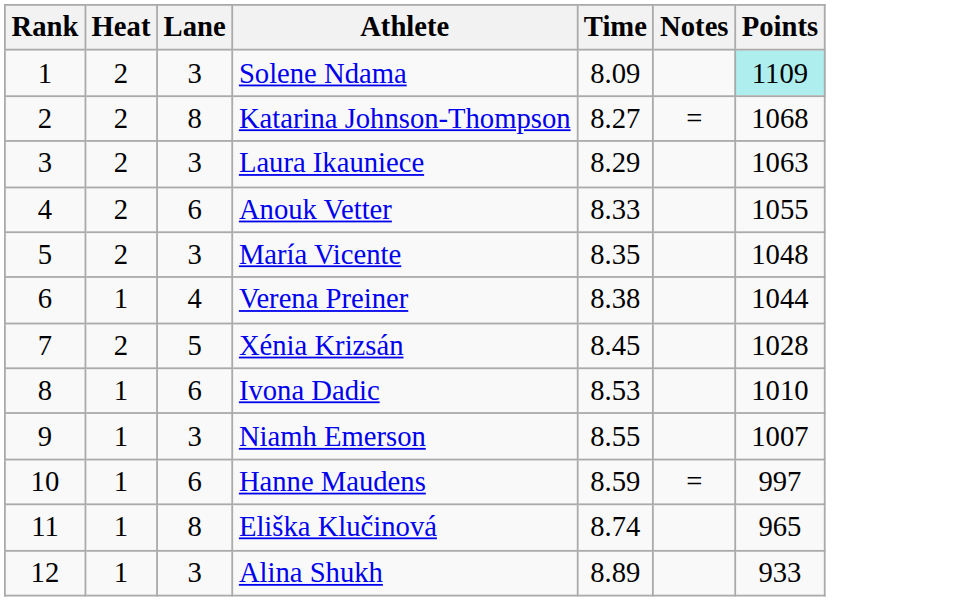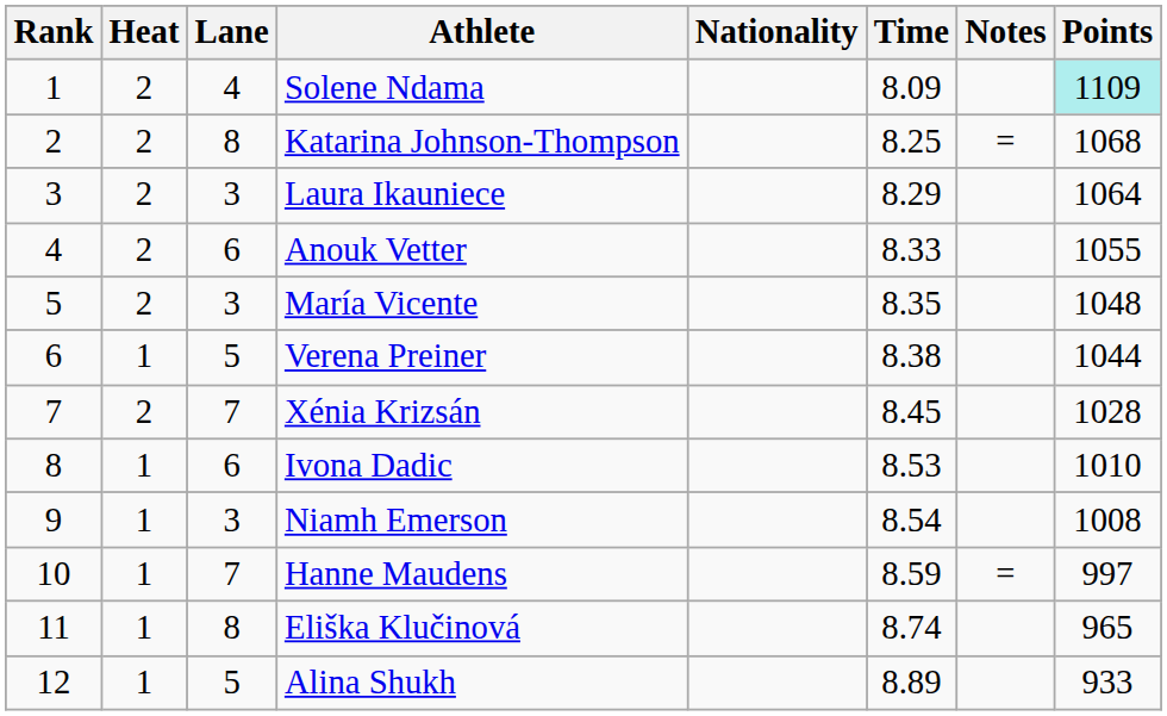 <table class="wikitable sortable" style="text-align:center">
 <tr>
 <th>Rank</th>
 <th>Heat</th>
 <th>Lane</th>
 <th>Athlete</th>
+<th>Nationality</th>
 <th>Time</th>
 <th>Notes</th>
 <th>Points</th>
 </tr>
 <tr>
 <td>1</td>
 <td>2</td>
-<td>3</td>
+<td>4</td>
 <td align=left><a href='#'>Solene Ndama</a></td>
+<td align=left></td>
 <td>8.09</td>
 <td></td>
 <td style="background: paleturquoise;">1109</td>
 </tr>
 <tr>
 <td>2</td>
 <td>2</td>
 <td>8</td>
 <td align=left><a href='#'>Katarina Johnson-Thompson</a></td>
-<td>8.27</td>
+<td align=left></td>
+<td>8.25</td>
 <td>=</td>
 <td>1068</td>
 </tr>
 <tr>
 <td>3</td>
 <td>2</td>
 <td>3</td>
 <td align=left><a href='#'>Laura Ikauniece</a></td>
+<td align=left></td>
 <td>8.29</td>
 <td></td>
-<td>1063</td>
+<td>1064</td>
 </tr>
 <tr>
 <td>4</td>
 <td>2</td>
 <td>6</td>
 <td align=left><a href='#'>Anouk Vetter</a></td>
+<td align=left></td>
 <td>8.33</td>
 <td></td>
 <td>1055</td>
 </tr>
 <tr>
 <td>5</td>
 <td>2</td>
 <td>3</td>
 <td align=left><a href='#'>María Vicente</a></td>
+<td align=left></td>
 <td>8.35</td>
 <td></td>
 <td>1048</td>
 </tr>
 <tr>
 <td>6</td>
 <td>1</td>
-<td>4</td>
+<td>5</td>
 <td align=left><a href='#'>Verena Preiner</a></td>
+<td align=left></td>
 <td>8.38</td>
 <td></td>
 <td>1044</td>
 </tr>
 <tr>
 <td>7</td>
 <td>2</td>
-<td>5</td>
+<td>7</td>
 <td align=left><a href='#'>Xénia Krizsán</a></td>
+<td align=left></td>
 <td>8.45</td>
 <td></td>
 <td>1028</td>
 </tr>
 <tr>
 <td>8</td>
 <td>1</td>
 <td>6</td>
 <td align=left><a href='#'>Ivona Dadic</a></td>
+<td align=left></td>
 <td>8.53</td>
 <td></td>
 <td>1010</td>
 </tr>
 <tr>
 <td>9</td>
 <td>1</td>
 <td>3</td>
 <td align=left><a href='#'>Niamh Emerson</a></td>
-<td>8.55</td>
+<td align=left></td>
+<td>8.54</td>
 <td></td>
-<td>1007</td>
+<td>1008</td>
 </tr>
 <tr>
 <td>10</td>
 <td>1</td>
-<td>6</td>
+<td>7</td>
 <td align=left><a href='#'>Hanne Maudens</a></td>
+<td align=left></td>
 <td>8.59</td>
 <td>=</td>
 <td>997</td>
 </tr>
 <tr>
 <td>11</td>
 <td>1</td>
 <td>8</td>
 <td align=left><a href='#'>Eliška Klučinová</a></td>
+<td align=left></td>
 <td>8.74</td>
 <td></td>
 <td>965</td>
 </tr>
 <tr>
 <td>12</td>
 <td>1</td>
-<td>3</td>
+<td>5</td>
 <td align=left><a href='#'>Alina Shukh</a></td>
+<td align=left></td>
 <td>8.89</td>
 <td></td>
 <td>933</td>
 </tr>
 </table>
